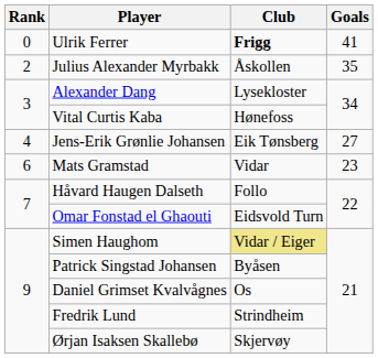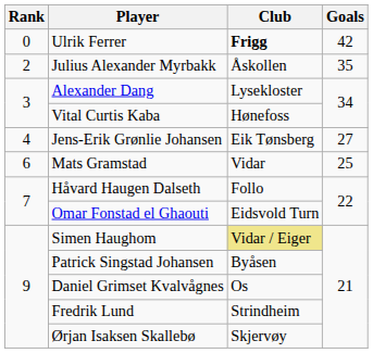 <table class="wikitable" style="text-align:center">
 <tr>
 <th>Rank</th>
 <th>Player</th>
 <th>Club</th>
 <th>Goals</th>
 </tr>
 <tr>
 <td rowspan="1">0</td>
 <td align="left"> Ulrik Ferrer</td>
 <td align="left"><strong>Frigg</strong></td>
-<td rowspan="1">41</td>
+<td rowspan="1">42</td>
 </tr>
 <tr>
 <td rowspan="1">2</td>
 <td align="left"> Julius Alexander Myrbakk</td>
 <td align="left">Åskollen</td>
 <td rowspan="1">35</td>
 </tr>
 <tr>
 <td rowspan="2">3</td>
 <td align="left"> <a href='#'>Alexander Dang</a></td>
 <td align="left">Lysekloster</td>
 <td rowspan="2">34</td>
 </tr>
 <tr>
 <td align="left"> Vital Curtis Kaba</td>
 <td align="left">Hønefoss</td>
 </tr>
 <tr>
 <td rowspan="1">4</td>
 <td align="left"> Jens-Erik Grønlie Johansen</td>
 <td align="left">Eik Tønsberg</td>
 <td rowspan="1">27</td>
 </tr>
 <tr>
 <td rowspan="1">6</td>
 <td align="left"> Mats Gramstad</td>
 <td align="left">Vidar</td>
-<td rowspan="1">23</td>
+<td rowspan="1">25</td>
 </tr>
 <tr>
 <td rowspan="2">7</td>
 <td align="left"> Håvard Haugen Dalseth</td>
 <td align="left">Follo</td>
 <td rowspan="2">22</td>
 </tr>
 <tr>
 <td align="left"> <a href='#'>Omar Fonstad el Ghaouti</a></td>
 <td align="left">Eidsvold Turn</td>
 </tr>
 <tr>
 <td rowspan="5">9</td>
 <td align="left"> Simen Haughom</td>
 <td align="left" style="background: khaki;">Vidar / Eiger</td>
 <td rowspan="5">21</td>
 </tr>
 <tr>
 <td align="left"> Patrick Singstad Johansen</td>
 <td align="left">Byåsen</td>
 </tr>
 <tr>
 <td align="left"> Daniel Grimset Kvalvågnes</td>
 <td align="left">Os</td>
 </tr>
 <tr>
 <td align="left"> Fredrik Lund</td>
 <td align="left">Strindheim</td>
 </tr>
 <tr>
 <td align="left"> Ørjan Isaksen Skallebø</td>
 <td align="left">Skjervøy</td>
 </tr>
 </table>
